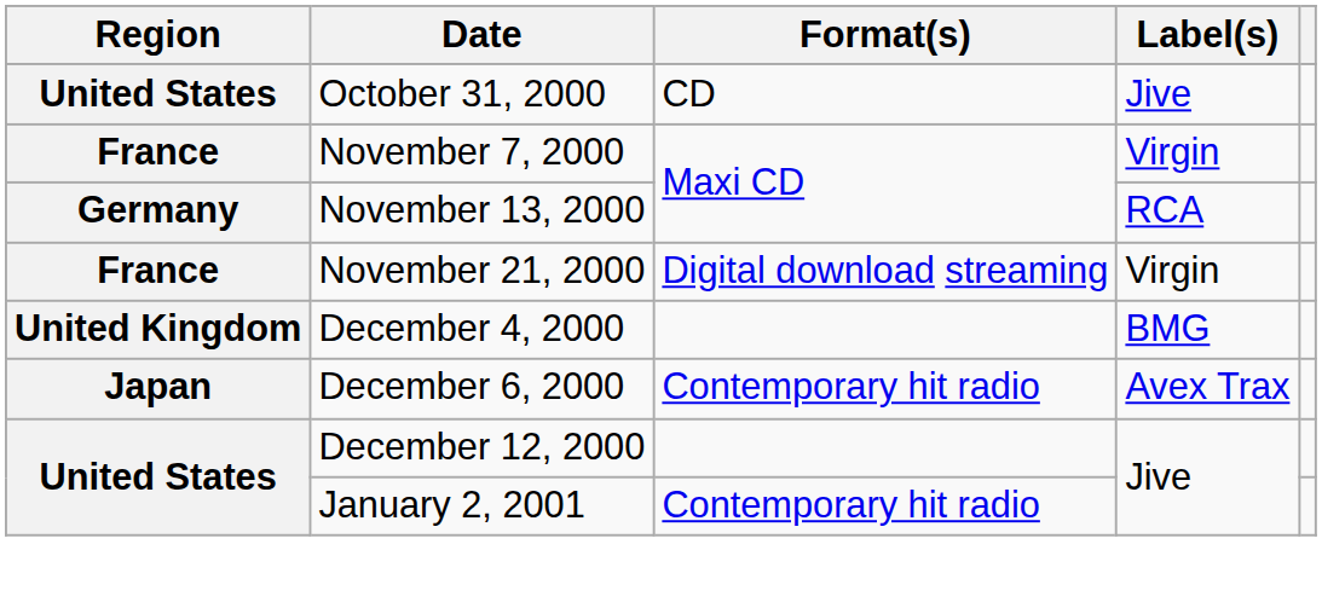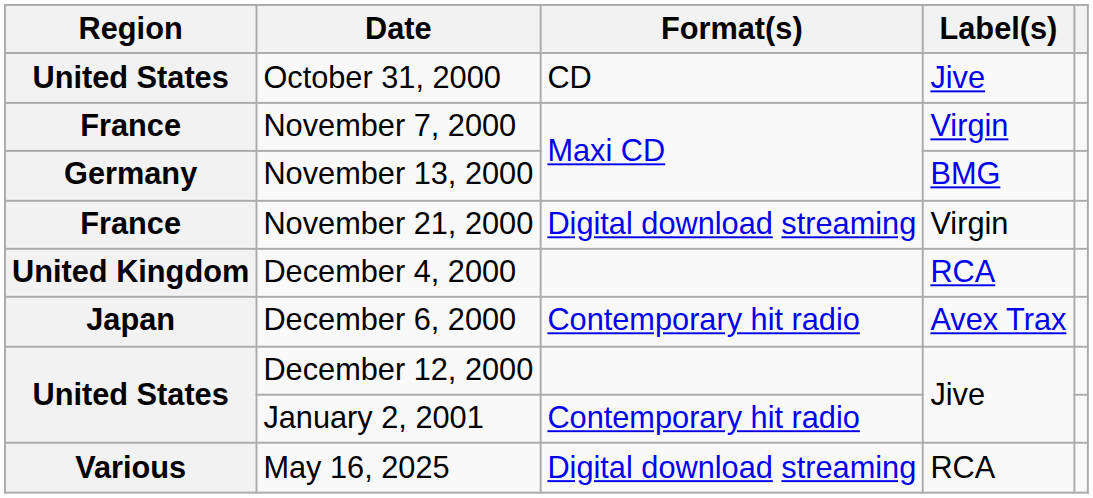 <table class="wikitable plainrowheaders">
 <tr>
 <th scope="col">Region</th>
 <th scope="col">Date</th>
 <th scope="col">Format(s)</th>
 <th scope="col">Label(s)</th>
 <th scope="col"></th>
 </tr>
 <tr>
 <th scope="row">United States</th>
 <td>October 31, 2000</td>
 <td>CD</td>
 <td><a href='#'>Jive</a></td>
 <td></td>
 </tr>
 <tr>
 <th scope="row">France</th>
 <td>November 7, 2000</td>
 <td rowspan="2"><a href='#'>Maxi CD</a></td>
 <td><a href='#'>Virgin</a></td>
 <td></td>
 </tr>
 <tr>
 <th scope="row">Germany</th>
 <td>November 13, 2000</td>
-<td><a href='#'>RCA</a></td>
+<td><a href='#'>BMG</a></td>
 <td></td>
 </tr>
 <tr>
 <th scope="row">France</th>
 <td>November 21, 2000</td>
 <td><a href='#'>Digital download</a> <a href='#'>streaming</a></td>
 <td>Virgin</td>
 <td></td>
 </tr>
 <tr>
 <th scope="row">United Kingdom</th>
 <td>December 4, 2000</td>
 <td></td>
-<td><a href='#'>BMG</a></td>
+<td><a href='#'>RCA</a></td>
 <td></td>
 </tr>
 <tr>
 <th scope="row">Japan</th>
 <td>December 6, 2000</td>
 <td><a href='#'>Contemporary hit radio</a></td>
 <td><a href='#'>Avex Trax</a></td>
 <td></td>
 </tr>
 <tr>
 <th scope="row" rowspan="2">United States</th>
 <td>December 12, 2000</td>
 <td></td>
 <td rowspan="2">Jive</td>
 <td></td>
 </tr>
 <tr>
 <td>January 2, 2001</td>
 <td><a href='#'>Contemporary hit radio</a></td>
 <td></td>
 </tr>
+<tr>
+<th>Various</th>
+<td>May 16, 2025</td>
+<td><a href='#'>Digital download</a> <a href='#'>streaming</a></td>
+<td>RCA</td>
+<td></td>
+</tr>
 </table>
